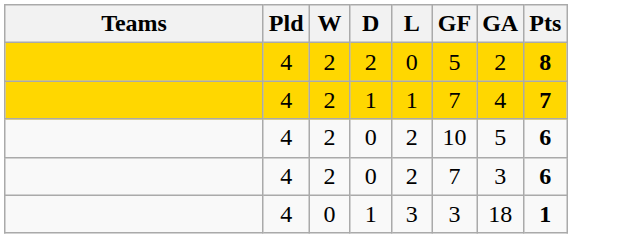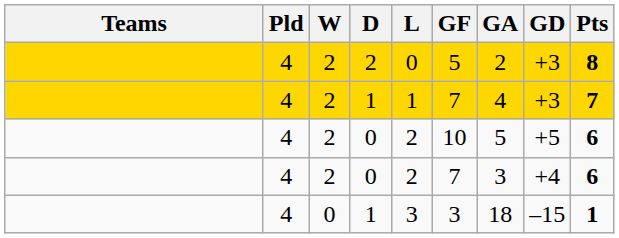 <table class="wikitable" style="text-align: center;">
 <tr>
 <th width=165>Teams</th>
 <th width=20>Pld</th>
 <th width=20>W</th>
 <th width=20>D</th>
 <th width=20>L</th>
 <th width=20>GF</th>
 <th width=20>GA</th>
+<th width=20>GD</th>
 <th width=20>Pts</th>
 </tr>
 <tr align=center style="background:gold">
 <td style="text-align:left;"></td>
 <td>4</td>
 <td>2</td>
 <td>2</td>
 <td>0</td>
 <td>5</td>
 <td>2</td>
+<td>+3</td>
 <td><strong>8</strong></td>
 </tr>
 <tr align=center style="background:gold">
 <td style="text-align:left;"></td>
 <td>4</td>
 <td>2</td>
 <td>1</td>
 <td>1</td>
 <td>7</td>
 <td>4</td>
+<td>+3</td>
 <td><strong>7</strong></td>
 </tr>
 <tr align=center>
 <td style="text-align:left;"></td>
 <td>4</td>
 <td>2</td>
 <td>0</td>
 <td>2</td>
 <td>10</td>
 <td>5</td>
+<td>+5</td>
 <td><strong>6</strong></td>
 </tr>
 <tr align=center>
 <td style="text-align:left;"></td>
 <td>4</td>
 <td>2</td>
 <td>0</td>
 <td>2</td>
 <td>7</td>
 <td>3</td>
+<td>+4</td>
 <td><strong>6</strong></td>
 </tr>
 <tr align=center>
 <td style="text-align:left;"></td>
 <td>4</td>
 <td>0</td>
 <td>1</td>
 <td>3</td>
 <td>3</td>
 <td>18</td>
+<td>–15</td>
 <td><strong>1</strong></td>
 </tr>
 </table>
